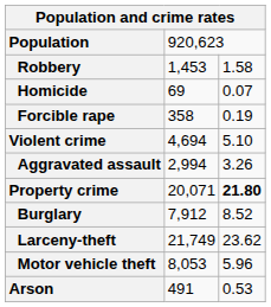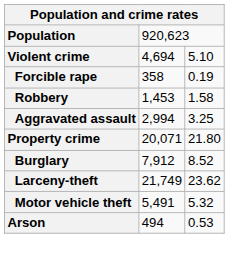 <table class="wikitable collapsible collapsed">
 <tr>
 <th colspan="3">Population and crime rates</th>
 </tr>
 <tr>
 <th scope="row" style="text-align: left;">Population</th>
 <td colspan="2">920,623</td>
 </tr>
 <tr>
-<th scope="row" style="text-align: left;">  Robbery</th>
-<td>1,453</td>
-<td>1.58</td>
-</tr>
-<tr>
-<th scope="row" style="text-align: left;">  Homicide</th>
-<td>69</td>
-<td>0.07</td>
+<th scope="row" style="text-align: left;">Violent crime</th>
+<td>4,694</td>
+<td>5.10</td>
 </tr>
 <tr>
 <th scope="row" style="text-align: left;">  Forcible rape</th>
 <td>358</td>
 <td>0.19</td>
 </tr>
 <tr>
-<th scope="row" style="text-align: left;">Violent crime</th>
-<td>4,694</td>
-<td>5.10</td>
+<th scope="row" style="text-align: left;">  Robbery</th>
+<td>1,453</td>
+<td>1.58</td>
 </tr>
 <tr>
 <th scope="row" style="text-align: left;">  Aggravated assault</th>
 <td>2,994</td>
-<td>3.26</td>
+<td>3.25</td>
 </tr>
 <tr>
 <th scope="row" style="text-align: left;">Property crime</th>
 <td>20,071</td>
-<td><strong>21.80</strong></td>
+<td>21.80</td>
 </tr>
 <tr>
 <th scope="row" style="text-align: left;">  Burglary</th>
 <td>7,912</td>
 <td>8.52</td>
 </tr>
 <tr>
 <th scope="row" style="text-align: left;">  Larceny-theft</th>
 <td>21,749</td>
 <td>23.62</td>
 </tr>
 <tr>
 <th scope="row" style="text-align: left;">  Motor vehicle theft</th>
-<td>8,053</td>
-<td>5.96</td>
+<td>5,491</td>
+<td>5.32</td>
 </tr>
 <tr>
 <th scope="row" style="text-align: left;">Arson</th>
-<td>491</td>
+<td>494</td>
 <td>0.53</td>
 </tr>
 </table>
